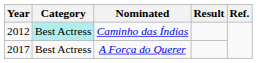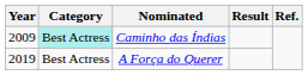 <table class="wikitable">
 <tr>
 <th>Year</th>
 <th>Category</th>
 <th>Nominated</th>
 <th>Result</th>
 <th>Ref.</th>
 </tr>
 <tr>
-<td>2012</td>
+<td>2009</td>
 <td style="background: paleturquoise;">Best Actress</td>
 <td style="text-align: center;"><em><a href='#'>Caminho das Índias</a></em></td>
 <td></td>
 </tr>
 <tr>
-<td>2017</td>
+<td>2019</td>
 <td>Best Actress</td>
 <td style="text-align: center;"><em><a href='#'>A Força do Querer</a></em></td>
 <td></td>
 </tr>
 </table>
